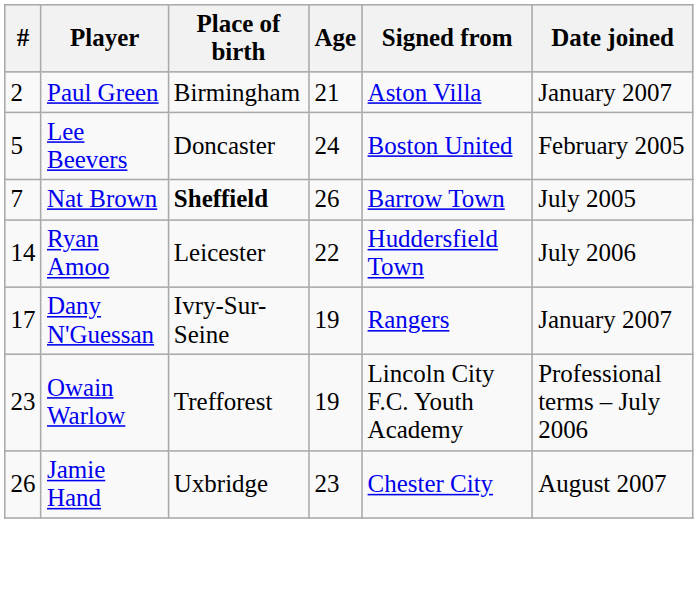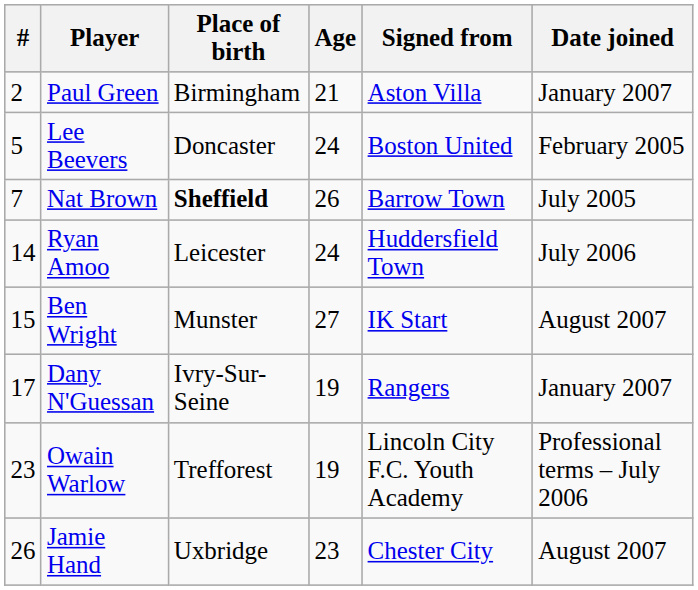 <table class="wikitable" style="text-align:center; width:50%; text-align:left">
 <tr>
 <th>#</th>
 <th>Player</th>
 <th>Place of birth</th>
 <th>Age</th>
 <th>Signed from</th>
 <th>Date joined</th>
 </tr>
 <tr --->
 <td>2</td>
 <td> <a href='#'>Paul Green</a></td>
 <td>Birmingham</td>
 <td>21</td>
 <td><a href='#'>Aston Villa</a></td>
 <td>January 2007</td>
 </tr>
 <tr --->
 <td>5</td>
 <td> <a href='#'>Lee Beevers</a></td>
 <td>Doncaster</td>
 <td>24</td>
 <td><a href='#'>Boston United</a></td>
 <td>February 2005</td>
 </tr>
 <tr --->
 <td>7</td>
 <td> <a href='#'>Nat Brown</a></td>
 <td><strong>Sheffield</strong></td>
 <td>26</td>
 <td><a href='#'>Barrow Town</a></td>
 <td>July 2005</td>
 </tr>
 <tr --->
 <td>14</td>
 <td> <a href='#'>Ryan Amoo</a></td>
 <td>Leicester</td>
-<td>22</td>
+<td>24</td>
 <td><a href='#'>Huddersfield Town</a></td>
 <td>July 2006</td>
+</tr>
+<tr --->
+<td>15</td>
+<td> <a href='#'>Ben Wright</a></td>
+<td>Munster</td>
+<td>27</td>
+<td><a href='#'>IK Start</a></td>
+<td>August 2007</td>
 </tr>
 <tr --->
 <td>17</td>
 <td> <a href='#'>Dany N'Guessan</a></td>
 <td>Ivry-Sur-Seine</td>
 <td>19</td>
 <td><a href='#'>Rangers</a></td>
 <td>January 2007</td>
 </tr>
 <tr --->
 <td>23</td>
 <td> <a href='#'>Owain Warlow</a></td>
 <td>Trefforest</td>
 <td>19</td>
 <td>Lincoln City F.C. Youth Academy</td>
 <td>Professional terms – July 2006</td>
 </tr>
 <tr --->
 <td>26</td>
 <td> <a href='#'>Jamie Hand</a></td>
 <td>Uxbridge</td>
 <td>23</td>
 <td><a href='#'>Chester City</a></td>
 <td>August 2007</td>
 </tr>
 </table>
